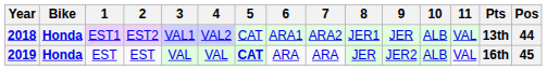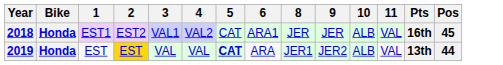 <table class="wikitable" style="text-align:center">
 <tr>
 <th>Year</th>
 <th>Bike</th>
 <th>1</th>
 <th>2</th>
 <th>3</th>
 <th>4</th>
 <th>5</th>
 <th>6</th>
-<th>7</th>
 <th>8</th>
 <th>9</th>
 <th>10</th>
 <th>11</th>
 <th>Pts</th>
 <th>Pos</th>
 </tr>
 <tr>
 <th><a href='#'>2018</a></th>
 <th><a href='#'>Honda</a></th>
 <td style="background:#efcfff;"><a href='#'>EST1</a><br></td>
 <td style="background:#efcfff;"><a href='#'>EST2</a><br></td>
 <td style="background:#cfcfff;"><a href='#'>VAL1</a><br></td>
 <td style="background:#cfcfff;"><a href='#'>VAL2</a><br></td>
 <td style="background:#dfffdf;"><a href='#'>CAT</a><br></td>
 <td style="background:#dfffdf;"><a href='#'>ARA1</a><br></td>
-<td style="background:#dfffdf;"><a href='#'>ARA2</a><br></td>
-<td style="background:#dfffdf;"><a href='#'>JER1</a><br></td>
+<td style="background:#DFFFDF;"><a href='#'>JER</a><br></td>
 <td style="background:#DFFFDF;"><a href='#'>JER</a><br></td>
 <td style="background:#dfffdf;"><a href='#'>ALB</a><br></td>
 <td style="background:#dfffdf;"><a href='#'>VAL</a><br></td>
-<th>13th</th>
-<th>44</th>
+<th>16th</th>
+<th>45</th>
 </tr>
 <tr>
 <th><a href='#'>2019</a></th>
 <th><a href='#'>Honda</a></th>
 <td><a href='#'>EST</a></td>
-<td><a href='#'>EST</a></td>
+<td style="background: gold;"><a href='#'>EST</a></td>
 <td style="background:#DFFFDF;"><a href='#'>VAL</a><br></td>
 <td style="background:#DFFFDF;"><a href='#'>VAL</a><br></td>
 <td style="background:#DFFFDF;"><strong><a href='#'>CAT</a><br></strong></td>
 <td><a href='#'>ARA</a></td>
-<td><a href='#'>ARA</a></td>
-<td style="background:#DFFFDF;"><a href='#'>JER</a><br></td>
+<td style="background:#dfffdf;"><a href='#'>JER1</a><br></td>
 <td style="background:#dfffdf;"><a href='#'>JER2</a><br></td>
 <td style="background:#DFFFDF;"><a href='#'>ALB</a><br></td>
 <td><a href='#'>VAL</a></td>
-<th>16th</th>
-<th>45</th>
+<th>13th</th>
+<th>44</th>
 </tr>
 </table>
